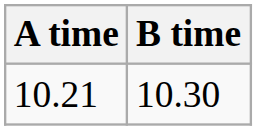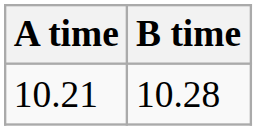 <table class="wikitable" border="1" align="upright">
 <tr>
 <th>A time</th>
 <th>B time</th>
 </tr>
 <tr>
 <td>10.21</td>
-<td>10.30</td>
+<td>10.28</td>
 </tr>
 </table>
